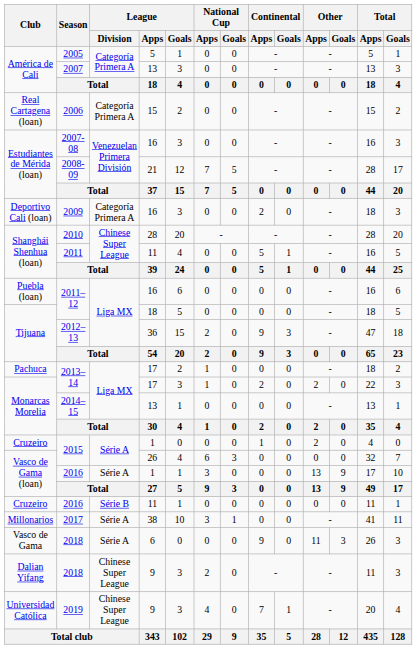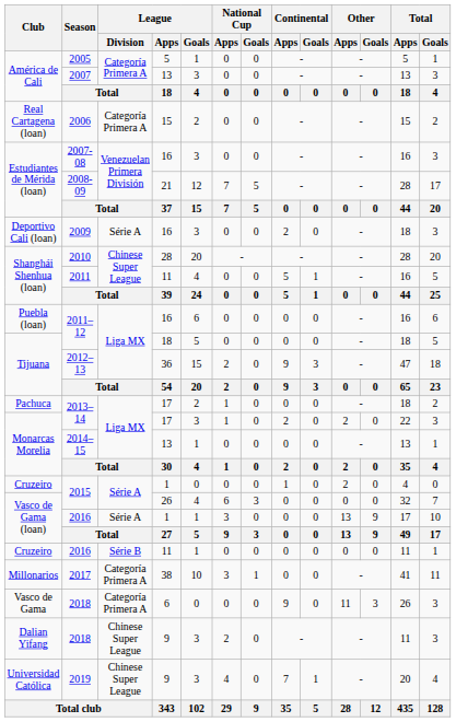 <table class="wikitable" style="text-align: center">
 <tr>
 <th rowspan="2">Club</th>
 <th rowspan="2">Season</th>
 <th colspan="3">League</th>
 <th colspan="2">National Cup</th>
 <th colspan="2">Continental</th>
 <th colspan="2">Other</th>
 <th colspan="2">Total</th>
 </tr>
 <tr>
 <th>Division</th>
 <th>Apps</th>
 <th>Goals</th>
 <th>Apps</th>
 <th>Goals</th>
 <th>Apps</th>
 <th>Goals</th>
 <th>Apps</th>
 <th>Goals</th>
 <th>Apps</th>
 <th>Goals</th>
 </tr>
 <tr>
 <td rowspan=3><a href='#'>América de Cali</a></td>
 <td><a href='#'>2005</a></td>
 <td rowspan=2><a href='#'>Categoría Primera A</a></td>
 <td>5</td>
 <td>1</td>
 <td>0</td>
 <td>0</td>
 <td colspan="2">-</td>
 <td colspan="2">-</td>
 <td>5</td>
 <td>1</td>
 </tr>
 <tr>
 <td><a href='#'>2007</a></td>
 <td>13</td>
 <td>3</td>
 <td>0</td>
 <td>0</td>
 <td colspan="2">-</td>
 <td colspan="2">-</td>
 <td>13</td>
 <td>3</td>
 </tr>
 <tr>
 <th colspan="2">Total</th>
 <th>18</th>
 <th>4</th>
 <th>0</th>
 <th>0</th>
 <th>0</th>
 <th>0</th>
 <th>0</th>
 <th>0</th>
 <th>18</th>
 <th>4</th>
 </tr>
 <tr>
 <td><a href='#'>Real Cartagena</a> (loan)</td>
 <td><a href='#'>2006</a></td>
 <td>Categoría Primera A</td>
 <td>15</td>
 <td>2</td>
 <td>0</td>
 <td>0</td>
 <td colspan="2">-</td>
 <td colspan="2">-</td>
 <td>15</td>
 <td>2</td>
 </tr>
 <tr>
 <td rowspan="3"><a href='#'>Estudiantes de Mérida</a> (loan)</td>
 <td><a href='#'>2007-08</a></td>
 <td rowspan="2"><a href='#'>Venezuelan Primera División</a></td>
 <td>16</td>
 <td>3</td>
 <td>0</td>
 <td>0</td>
 <td colspan="2">-</td>
 <td colspan="2">-</td>
 <td>16</td>
 <td>3</td>
 </tr>
 <tr>
 <td><a href='#'>2008-09</a></td>
 <td>21</td>
 <td>12</td>
 <td>7</td>
 <td>5</td>
 <td colspan="2">-</td>
 <td colspan="2">-</td>
 <td>28</td>
 <td>17</td>
 </tr>
 <tr>
 <th colspan="2">Total</th>
 <th>37</th>
 <th>15</th>
 <th>7</th>
 <th>5</th>
 <th>0</th>
 <th>0</th>
 <th>0</th>
 <th>0</th>
 <th>44</th>
 <th>20</th>
 </tr>
 <tr>
 <td><a href='#'>Deportivo Cali</a> (loan)</td>
 <td><a href='#'>2009</a></td>
-<td>Categoría Primera A</td>
+<td>Série A</td>
 <td>16</td>
 <td>3</td>
 <td>0</td>
 <td>0</td>
 <td>2</td>
 <td>0</td>
 <td colspan="2">-</td>
 <td>18</td>
 <td>3</td>
 </tr>
 <tr>
 <td rowspan="3"><a href='#'>Shanghái Shenhua</a> (loan)</td>
 <td><a href='#'>2010</a></td>
 <td rowspan="2"><a href='#'>Chinese Super League</a></td>
 <td>28</td>
 <td>20</td>
 <td colspan="2">-</td>
 <td colspan="2">-</td>
 <td colspan="2">-</td>
 <td>28</td>
 <td>20</td>
 </tr>
 <tr>
 <td><a href='#'>2011</a></td>
 <td>11</td>
 <td>4</td>
 <td>0</td>
 <td>0</td>
 <td>5</td>
 <td>1</td>
 <td colspan="2">-</td>
 <td>16</td>
 <td>5</td>
 </tr>
 <tr>
 <th colspan="2">Total</th>
 <th>39</th>
 <th>24</th>
 <th>0</th>
 <th>0</th>
 <th>5</th>
 <th>1</th>
 <th>0</th>
 <th>0</th>
 <th>44</th>
 <th>25</th>
 </tr>
 <tr>
 <td><a href='#'>Puebla</a> (loan)</td>
 <td rowspan="2"><a href='#'>2011–12</a></td>
 <td rowspan="3"><a href='#'>Liga MX</a></td>
 <td>16</td>
 <td>6</td>
 <td>0</td>
 <td>0</td>
 <td>0</td>
 <td>0</td>
 <td colspan="2">-</td>
 <td>16</td>
 <td>6</td>
 </tr>
 <tr>
 <td rowspan="3"><a href='#'>Tijuana</a></td>
 <td>18</td>
 <td>5</td>
 <td>0</td>
 <td>0</td>
 <td>0</td>
 <td>0</td>
 <td colspan="2">-</td>
 <td>18</td>
 <td>5</td>
 </tr>
 <tr>
 <td><a href='#'>2012–13</a></td>
 <td>36</td>
 <td>15</td>
 <td>2</td>
 <td>0</td>
 <td>9</td>
 <td>3</td>
 <td colspan="2">-</td>
 <td>47</td>
 <td>18</td>
 </tr>
 <tr>
 <th colspan="2">Total</th>
 <th>54</th>
 <th>20</th>
 <th>2</th>
 <th>0</th>
 <th>9</th>
 <th>3</th>
 <th>0</th>
 <th>0</th>
 <th>65</th>
 <th>23</th>
 </tr>
 <tr>
 <td><a href='#'>Pachuca</a></td>
 <td rowspan="2"><a href='#'>2013–14</a></td>
 <td rowspan="3"><a href='#'>Liga MX</a></td>
 <td>17</td>
 <td>2</td>
 <td>1</td>
 <td>0</td>
 <td>0</td>
 <td>0</td>
 <td colspan="2">-</td>
 <td>18</td>
 <td>2</td>
 </tr>
 <tr>
 <td rowspan="3"><a href='#'>Monarcas Morelia</a></td>
 <td>17</td>
 <td>3</td>
 <td>1</td>
 <td>0</td>
 <td>2</td>
 <td>0</td>
 <td>2</td>
 <td>0</td>
 <td>22</td>
 <td>3</td>
 </tr>
 <tr>
 <td><a href='#'>2014–15</a></td>
 <td>13</td>
 <td>1</td>
 <td>0</td>
 <td>0</td>
 <td>0</td>
 <td>0</td>
 <td colspan="2">-</td>
 <td>13</td>
 <td>1</td>
 </tr>
 <tr>
 <th colspan="2">Total</th>
 <th>30</th>
 <th>4</th>
 <th>1</th>
 <th>0</th>
 <th>2</th>
 <th>0</th>
 <th>2</th>
 <th>0</th>
 <th>35</th>
 <th>4</th>
 </tr>
 <tr>
 <td><a href='#'>Cruzeiro</a></td>
 <td rowspan="2"><a href='#'>2015</a></td>
 <td rowspan="2"><a href='#'>Série A</a></td>
 <td>1</td>
 <td>0</td>
 <td>0</td>
 <td>0</td>
 <td>1</td>
 <td>0</td>
 <td>2</td>
 <td>0</td>
 <td>4</td>
 <td>0</td>
 </tr>
 <tr>
 <td rowspan="3"><a href='#'>Vasco de Gama</a> (loan)</td>
 <td>26</td>
 <td>4</td>
 <td>6</td>
 <td>3</td>
 <td>0</td>
 <td>0</td>
 <td>0</td>
 <td>0</td>
 <td>32</td>
 <td>7</td>
 </tr>
 <tr>
 <td><a href='#'>2016</a></td>
 <td>Série A</td>
 <td>1</td>
 <td>1</td>
 <td>3</td>
 <td>0</td>
 <td>0</td>
 <td>0</td>
 <td>13</td>
 <td>9</td>
 <td>17</td>
 <td>10</td>
 </tr>
 <tr>
 <th colspan="2">Total</th>
 <th>27</th>
 <th>5</th>
 <th>9</th>
 <th>3</th>
 <th>0</th>
 <th>0</th>
 <th>13</th>
 <th>9</th>
 <th>49</th>
 <th>17</th>
 </tr>
 <tr>
 <td><a href='#'>Cruzeiro</a></td>
 <td><a href='#'>2016</a></td>
 <td><a href='#'>Série B</a></td>
 <td>11</td>
 <td>1</td>
 <td>0</td>
 <td>0</td>
 <td>0</td>
 <td>0</td>
 <td>0</td>
 <td>0</td>
 <td>11</td>
 <td>1</td>
 </tr>
 <tr>
 <td><a href='#'>Millonarios</a></td>
 <td><a href='#'>2017</a></td>
-<td>Série A</td>
+<td>Categoría Primera A</td>
 <td>38</td>
 <td>10</td>
 <td>3</td>
 <td>1</td>
 <td>0</td>
 <td>0</td>
 <td colspan="2">-</td>
 <td>41</td>
 <td>11</td>
 </tr>
 <tr>
 <td>Vasco de Gama</td>
 <td><a href='#'>2018</a></td>
-<td>Série A</td>
+<td>Categoría Primera A</td>
 <td>6</td>
 <td>0</td>
 <td>0</td>
 <td>0</td>
 <td>9</td>
 <td>0</td>
 <td>11</td>
 <td>3</td>
 <td>26</td>
 <td>3</td>
 </tr>
 <tr>
 <td><a href='#'>Dalian Yifang</a></td>
 <td><a href='#'>2018</a></td>
 <td>Chinese Super League</td>
 <td>9</td>
 <td>3</td>
 <td>2</td>
 <td>0</td>
 <td colspan="2">-</td>
 <td colspan="2">-</td>
 <td>11</td>
 <td>3</td>
 </tr>
 <tr>
 <td><a href='#'>Universidad Católica</a></td>
 <td><a href='#'>2019</a></td>
 <td>Chinese Super League</td>
 <td>9</td>
 <td>3</td>
 <td>4</td>
 <td>0</td>
 <td>7</td>
 <td>1</td>
 <td colspan="2">-</td>
 <td>20</td>
 <td>4</td>
 </tr>
 <tr>
 <th colspan="3">Total club</th>
 <th>343</th>
 <th>102</th>
 <th>29</th>
 <th>9</th>
 <th>35</th>
 <th>5</th>
 <th>28</th>
 <th>12</th>
 <th>435</th>
 <th>128</th>
 </tr>
 </table>
